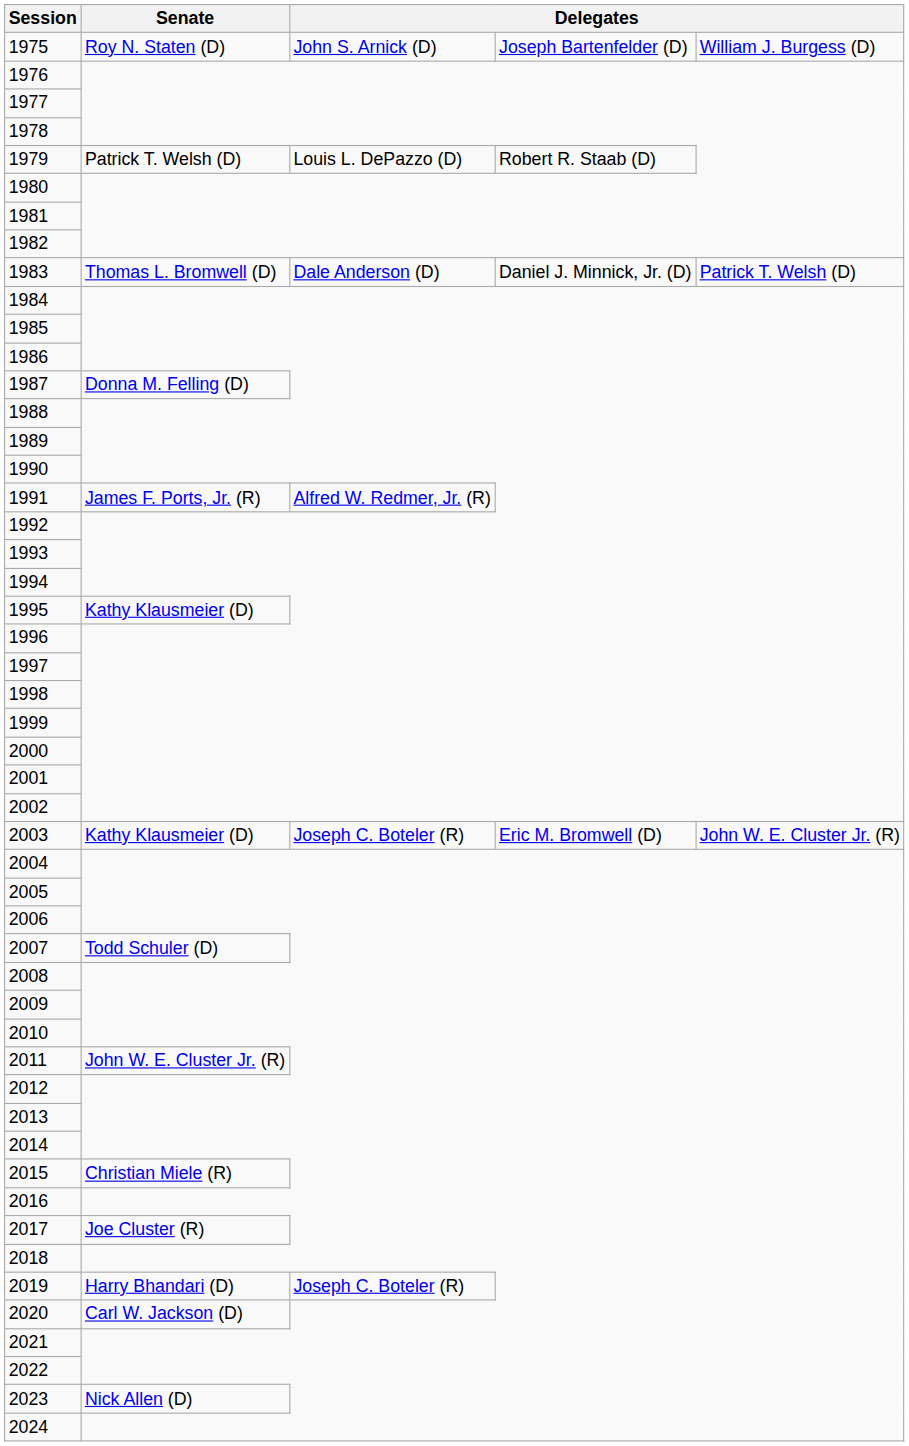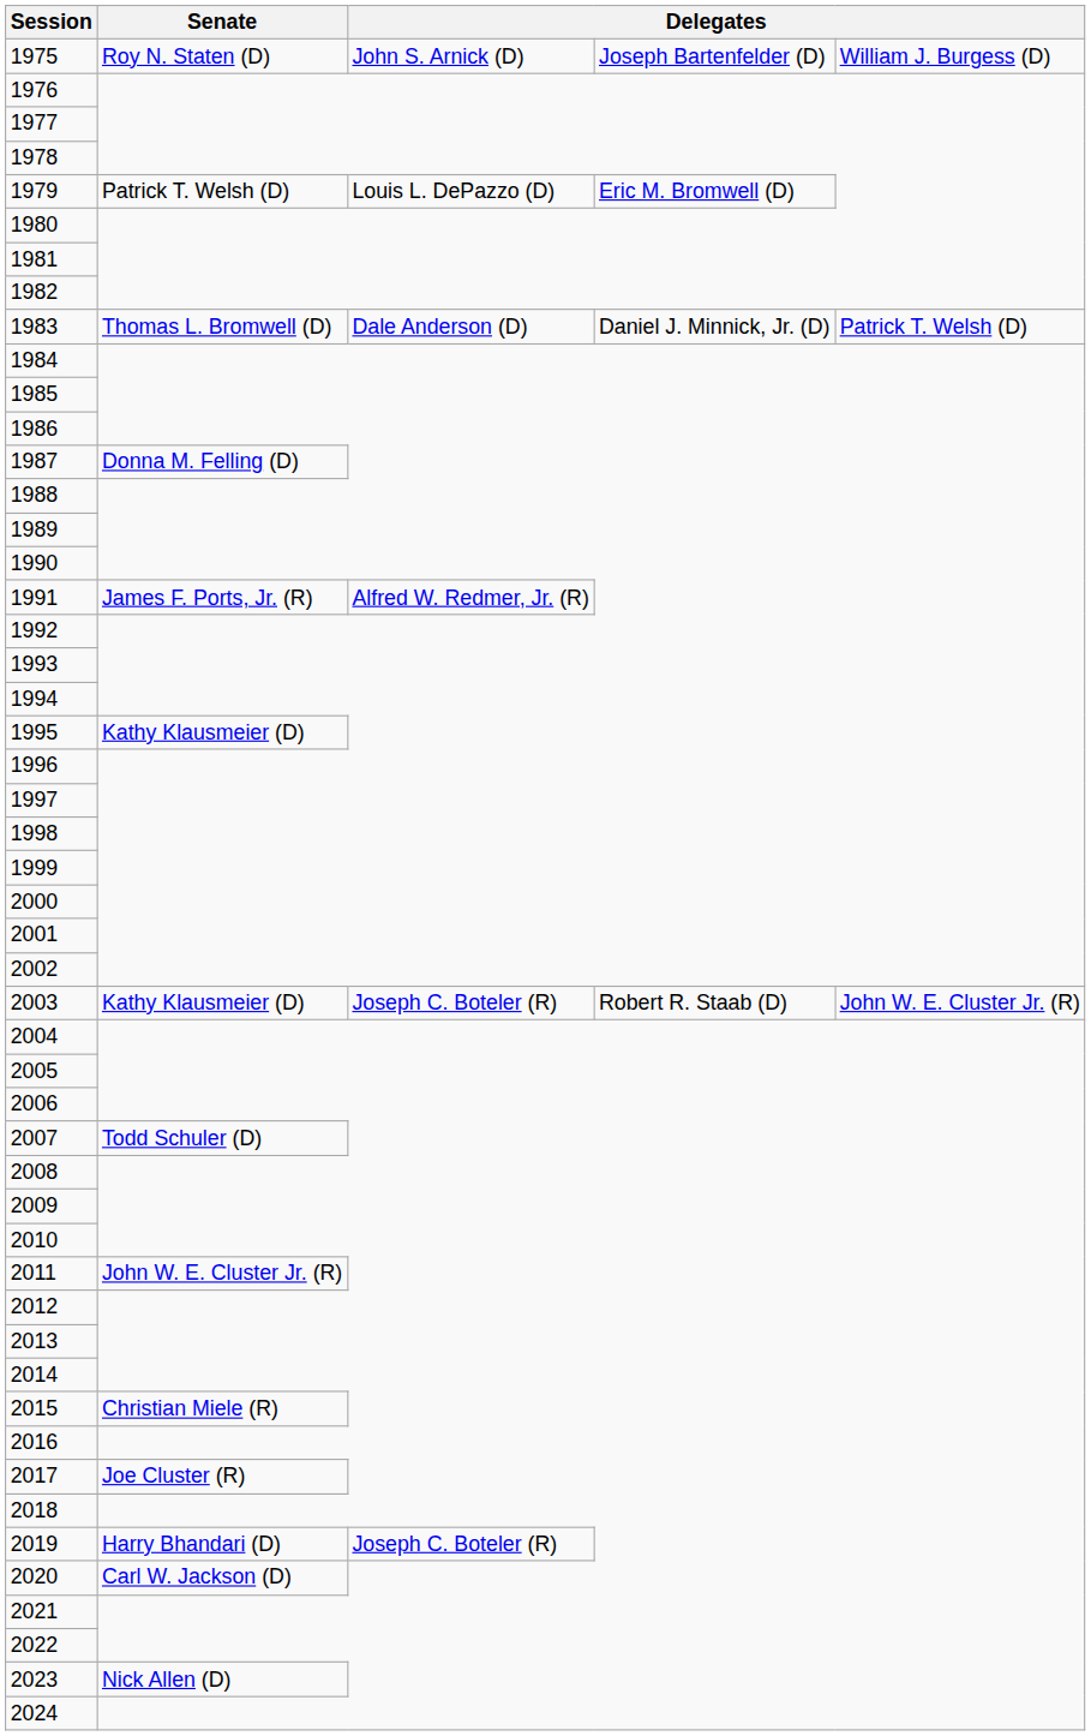 <table class="wikitable">
 <tr>
 <th>Session</th>
 <th>Senate</th>
 <th colspan=3>Delegates</th>
 </tr>
 <tr>
 <td>1975</td>
 <td><a href='#'>Roy N. Staten</a> (D)</td>
 <td><a href='#'>John S. Arnick</a> (D)</td>
 <td><a href='#'>Joseph Bartenfelder</a> (D)</td>
 <td><a href='#'>William J. Burgess</a> (D)</td>
 </tr>
 <tr>
 <td>1976</td>
 </tr>
 <tr>
 <td>1977</td>
 </tr>
 <tr>
 <td>1978</td>
 </tr>
 <tr>
 <td>1979</td>
 <td>Patrick T. Welsh (D)</td>
 <td>Louis L. DePazzo (D)</td>
-<td>Robert R. Staab (D)</td>
+<td><a href='#'>Eric M. Bromwell</a> (D)</td>
 </tr>
 <tr>
 <td>1980</td>
 </tr>
 <tr>
 <td>1981</td>
 </tr>
 <tr>
 <td>1982</td>
 </tr>
 <tr>
 <td>1983</td>
 <td><a href='#'>Thomas L. Bromwell</a> (D)</td>
 <td><a href='#'>Dale Anderson</a> (D)</td>
 <td>Daniel J. Minnick, Jr. (D)</td>
 <td><a href='#'>Patrick T. Welsh</a> (D)</td>
 </tr>
 <tr>
 <td>1984</td>
 </tr>
 <tr>
 <td>1985</td>
 </tr>
 <tr>
 <td>1986</td>
 </tr>
 <tr>
 <td>1987</td>
 <td><a href='#'>Donna M. Felling</a> (D)</td>
 </tr>
 <tr>
 <td>1988</td>
 </tr>
 <tr>
 <td>1989</td>
 </tr>
 <tr>
 <td>1990</td>
 </tr>
 <tr>
 <td>1991</td>
 <td><a href='#'>James F. Ports, Jr.</a> (R)</td>
 <td><a href='#'>Alfred W. Redmer, Jr.</a> (R)</td>
 </tr>
 <tr>
 <td>1992</td>
 </tr>
 <tr>
 <td>1993</td>
 </tr>
 <tr>
 <td>1994</td>
 </tr>
 <tr>
 <td>1995</td>
 <td><a href='#'>Kathy Klausmeier</a> (D)</td>
 </tr>
 <tr>
 <td>1996</td>
 </tr>
 <tr>
 <td>1997</td>
 </tr>
 <tr>
 <td>1998</td>
 </tr>
 <tr>
 <td>1999</td>
 </tr>
 <tr>
 <td>2000</td>
 </tr>
 <tr>
 <td>2001</td>
 </tr>
 <tr>
 <td>2002</td>
 </tr>
 <tr>
 <td>2003</td>
 <td><a href='#'>Kathy Klausmeier</a> (D)</td>
 <td><a href='#'>Joseph C. Boteler</a> (R)</td>
-<td><a href='#'>Eric M. Bromwell</a> (D)</td>
+<td>Robert R. Staab (D)</td>
 <td><a href='#'>John W. E. Cluster Jr.</a> (R)</td>
 </tr>
 <tr>
 <td>2004</td>
 </tr>
 <tr>
 <td>2005</td>
 </tr>
 <tr>
 <td>2006</td>
 </tr>
 <tr>
 <td>2007</td>
 <td><a href='#'>Todd Schuler</a> (D)</td>
 </tr>
 <tr>
 <td>2008</td>
 </tr>
 <tr>
 <td>2009</td>
 </tr>
 <tr>
 <td>2010</td>
 </tr>
 <tr>
 <td>2011</td>
 <td><a href='#'>John W. E. Cluster Jr.</a> (R)</td>
 </tr>
 <tr>
 <td>2012</td>
 </tr>
 <tr>
 <td>2013</td>
 </tr>
 <tr>
 <td>2014</td>
 </tr>
 <tr>
 <td>2015</td>
 <td><a href='#'>Christian Miele</a> (R)</td>
 </tr>
 <tr>
 <td>2016</td>
 </tr>
 <tr>
 <td>2017</td>
 <td><a href='#'>Joe Cluster</a> (R)</td>
 </tr>
 <tr>
 <td>2018</td>
 </tr>
 <tr>
 <td>2019</td>
 <td><a href='#'>Harry Bhandari</a> (D)</td>
 <td><a href='#'>Joseph C. Boteler</a> (R)</td>
 </tr>
 <tr>
 <td>2020</td>
 <td><a href='#'>Carl W. Jackson</a> (D)</td>
 </tr>
 <tr>
 <td>2021</td>
 </tr>
 <tr>
 <td>2022</td>
 </tr>
 <tr>
 <td>2023</td>
 <td><a href='#'>Nick Allen</a> (D)</td>
 </tr>
 <tr>
 <td>2024</td>
 </tr>
 </table>
